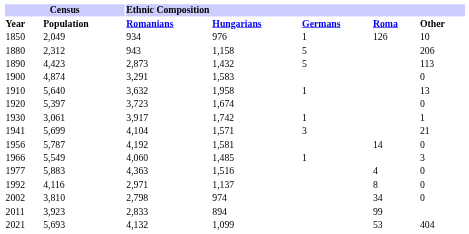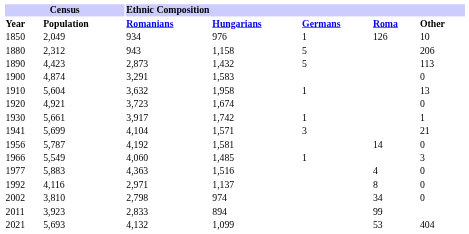 <table class="toccolours" style="margin: 0 1em 0 1em;" width="60%">
 <tr>
 <th align="center" colspan="2" style="background:#ccccff;"><strong>Census</strong></th>
 <th align="left" colspan="7" style="background:#ccccff;"><strong>Ethnic Composition</strong></th>
 </tr>
 <tr>
 <th align="left"><strong>Year</strong></th>
 <th align="left"><strong>Population</strong></th>
 <th align="left"><a href='#'>Romanians</a></th>
 <th align="left"><a href='#'>Hungarians</a></th>
 <th align="left"><a href='#'>Germans</a></th>
 <th align="left"><a href='#'>Roma</a></th>
 <th align="left">Other</th>
 </tr>
 <tr>
 <td Height="12,75">1850</td>
 <td>2,049</td>
 <td>934</td>
 <td>976</td>
 <td>1</td>
 <td>126</td>
 <td>10</td>
 </tr>
 <tr>
 <td Height="12,75">1880</td>
 <td>2,312</td>
 <td>943</td>
 <td>1,158</td>
 <td>5</td>
 <td></td>
 <td>206</td>
 </tr>
 <tr>
 <td Height="12,75">1890</td>
 <td>4,423</td>
 <td>2,873</td>
 <td>1,432</td>
 <td>5</td>
 <td></td>
 <td>113</td>
 </tr>
 <tr>
 <td Height="12,75">1900</td>
 <td>4,874</td>
 <td>3,291</td>
 <td>1,583</td>
 <td></td>
 <td></td>
 <td>0</td>
 </tr>
 <tr>
 <td Height="12,75">1910</td>
-<td>5,640</td>
+<td>5,604</td>
 <td>3,632</td>
 <td>1,958</td>
 <td>1</td>
 <td></td>
 <td>13</td>
 </tr>
 <tr>
 <td Height="12,75">1920</td>
-<td>5,397</td>
+<td>4,921</td>
 <td>3,723</td>
 <td>1,674</td>
 <td></td>
 <td></td>
 <td>0</td>
 </tr>
 <tr>
 <td Height="12,75">1930</td>
-<td>3,061</td>
+<td>5,661</td>
 <td>3,917</td>
 <td>1,742</td>
 <td>1</td>
 <td></td>
 <td>1</td>
 </tr>
 <tr>
 <td Height="12,75">1941</td>
 <td>5,699</td>
 <td>4,104</td>
 <td>1,571</td>
 <td>3</td>
 <td></td>
 <td>21</td>
 </tr>
 <tr>
 <td Height="12,75">1956</td>
 <td>5,787</td>
 <td>4,192</td>
 <td>1,581</td>
 <td></td>
 <td>14</td>
 <td>0</td>
 </tr>
 <tr>
 <td Height="12,75">1966</td>
 <td>5,549</td>
 <td>4,060</td>
 <td>1,485</td>
 <td>1</td>
 <td></td>
 <td>3</td>
 </tr>
 <tr>
 <td Height="12,75">1977</td>
 <td>5,883</td>
 <td>4,363</td>
 <td>1,516</td>
 <td></td>
 <td>4</td>
 <td>0</td>
 </tr>
 <tr>
 <td Height="12,75">1992</td>
 <td>4,116</td>
 <td>2,971</td>
 <td>1,137</td>
 <td></td>
 <td>8</td>
 <td>0</td>
 </tr>
 <tr>
 <td Height="12,75">2002</td>
 <td>3,810</td>
 <td>2,798</td>
 <td>974</td>
 <td></td>
 <td>34</td>
 <td>0</td>
 </tr>
 <tr>
 <td Height="12,75">2011</td>
 <td>3,923</td>
 <td>2,833</td>
 <td>894</td>
 <td></td>
 <td>99</td>
 <td></td>
 </tr>
 <tr>
 <td Height="12,75">2021</td>
 <td>5,693</td>
 <td>4,132</td>
 <td>1,099</td>
 <td></td>
 <td>53</td>
 <td>404</td>
 </tr>
 </table>
